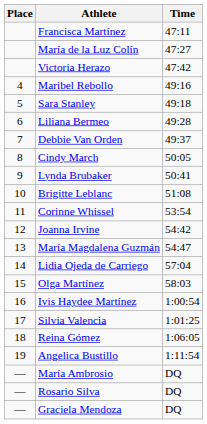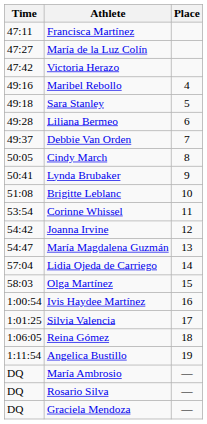 <table class=wikitable>
 <tr>
+<th>Time</th>
+<th>Athlete</th>
 <th>Place</th>
-<th>Athlete</th>
-<th>Time</th>
 </tr>
 <tr>
+<td>47:11</td>
+<td><a href='#'>Francisca Martínez</a> </td>
 <td align=center></td>
-<td><a href='#'>Francisca Martínez</a> </td>
-<td>47:11</td>
 </tr>
 <tr>
+<td>47:27</td>
+<td><a href='#'>María de la Luz Colín</a> </td>
 <td align=center></td>
-<td><a href='#'>María de la Luz Colín</a> </td>
-<td>47:27</td>
 </tr>
 <tr>
+<td>47:42</td>
+<td><a href='#'>Victoria Herazo</a> </td>
 <td align=center></td>
-<td><a href='#'>Victoria Herazo</a> </td>
-<td>47:42</td>
 </tr>
 <tr>
+<td>49:16</td>
+<td><a href='#'>Maribel Rebollo</a> </td>
 <td align=center>4</td>
-<td><a href='#'>Maribel Rebollo</a> </td>
-<td>49:16</td>
 </tr>
 <tr>
+<td>49:18</td>
+<td><a href='#'>Sara Stanley</a> </td>
 <td align=center>5</td>
-<td><a href='#'>Sara Stanley</a> </td>
-<td>49:18</td>
 </tr>
 <tr>
+<td>49:28</td>
+<td><a href='#'>Liliana Bermeo</a> </td>
 <td align=center>6</td>
-<td><a href='#'>Liliana Bermeo</a> </td>
-<td>49:28</td>
 </tr>
 <tr>
+<td>49:37</td>
+<td><a href='#'>Debbie Van Orden</a> </td>
 <td align=center>7</td>
-<td><a href='#'>Debbie Van Orden</a> </td>
-<td>49:37</td>
 </tr>
 <tr>
+<td>50:05</td>
+<td><a href='#'>Cindy March</a> </td>
 <td align=center>8</td>
-<td><a href='#'>Cindy March</a> </td>
-<td>50:05</td>
 </tr>
 <tr>
+<td>50:41</td>
+<td><a href='#'>Lynda Brubaker</a> </td>
 <td align=center>9</td>
-<td><a href='#'>Lynda Brubaker</a> </td>
-<td>50:41</td>
 </tr>
 <tr>
+<td>51:08</td>
+<td><a href='#'>Brigitte Leblanc</a> </td>
 <td align=center>10</td>
-<td><a href='#'>Brigitte Leblanc</a> </td>
-<td>51:08</td>
 </tr>
 <tr>
+<td>53:54</td>
+<td><a href='#'>Corinne Whissel</a> </td>
 <td align=center>11</td>
-<td><a href='#'>Corinne Whissel</a> </td>
-<td>53:54</td>
 </tr>
 <tr>
+<td>54:42</td>
+<td><a href='#'>Joanna Irvine</a> </td>
 <td align=center>12</td>
-<td><a href='#'>Joanna Irvine</a> </td>
-<td>54:42</td>
 </tr>
 <tr>
+<td>54:47</td>
+<td><a href='#'>María Magdalena Guzmán</a> </td>
 <td align=center>13</td>
-<td><a href='#'>María Magdalena Guzmán</a> </td>
-<td>54:47</td>
 </tr>
 <tr>
+<td>57:04</td>
+<td><a href='#'>Lidia Ojeda de Carriego</a> </td>
 <td align=center>14</td>
-<td><a href='#'>Lidia Ojeda de Carriego</a> </td>
-<td>57:04</td>
 </tr>
 <tr>
+<td>58:03</td>
+<td><a href='#'>Olga Martínez</a> </td>
 <td align=center>15</td>
-<td><a href='#'>Olga Martínez</a> </td>
-<td>58:03</td>
 </tr>
 <tr>
+<td>1:00:54</td>
+<td><a href='#'>Ivis Haydee Martínez</a> </td>
 <td align=center>16</td>
-<td><a href='#'>Ivis Haydee Martínez</a> </td>
-<td>1:00:54</td>
 </tr>
 <tr>
+<td>1:01:25</td>
+<td><a href='#'>Silvia Valencia</a> </td>
 <td align=center>17</td>
-<td><a href='#'>Silvia Valencia</a> </td>
-<td>1:01:25</td>
 </tr>
 <tr>
+<td>1:06:05</td>
+<td><a href='#'>Reina Gómez</a> </td>
 <td align=center>18</td>
-<td><a href='#'>Reina Gómez</a> </td>
-<td>1:06:05</td>
 </tr>
 <tr>
+<td>1:11:54</td>
+<td><a href='#'>Angelica Bustillo</a> </td>
 <td align=center>19</td>
-<td><a href='#'>Angelica Bustillo</a> </td>
-<td>1:11:54</td>
 </tr>
 <tr>
+<td>DQ</td>
+<td><a href='#'>María Ambrosio</a> </td>
 <td align=center>—</td>
-<td><a href='#'>María Ambrosio</a> </td>
-<td>DQ</td>
 </tr>
 <tr>
+<td>DQ</td>
+<td><a href='#'>Rosario Silva</a> </td>
 <td align=center>—</td>
-<td><a href='#'>Rosario Silva</a> </td>
-<td>DQ</td>
 </tr>
 <tr>
+<td>DQ</td>
+<td><a href='#'>Graciela Mendoza</a> </td>
 <td align=center>—</td>
-<td><a href='#'>Graciela Mendoza</a> </td>
-<td>DQ</td>
 </tr>
 </table>
